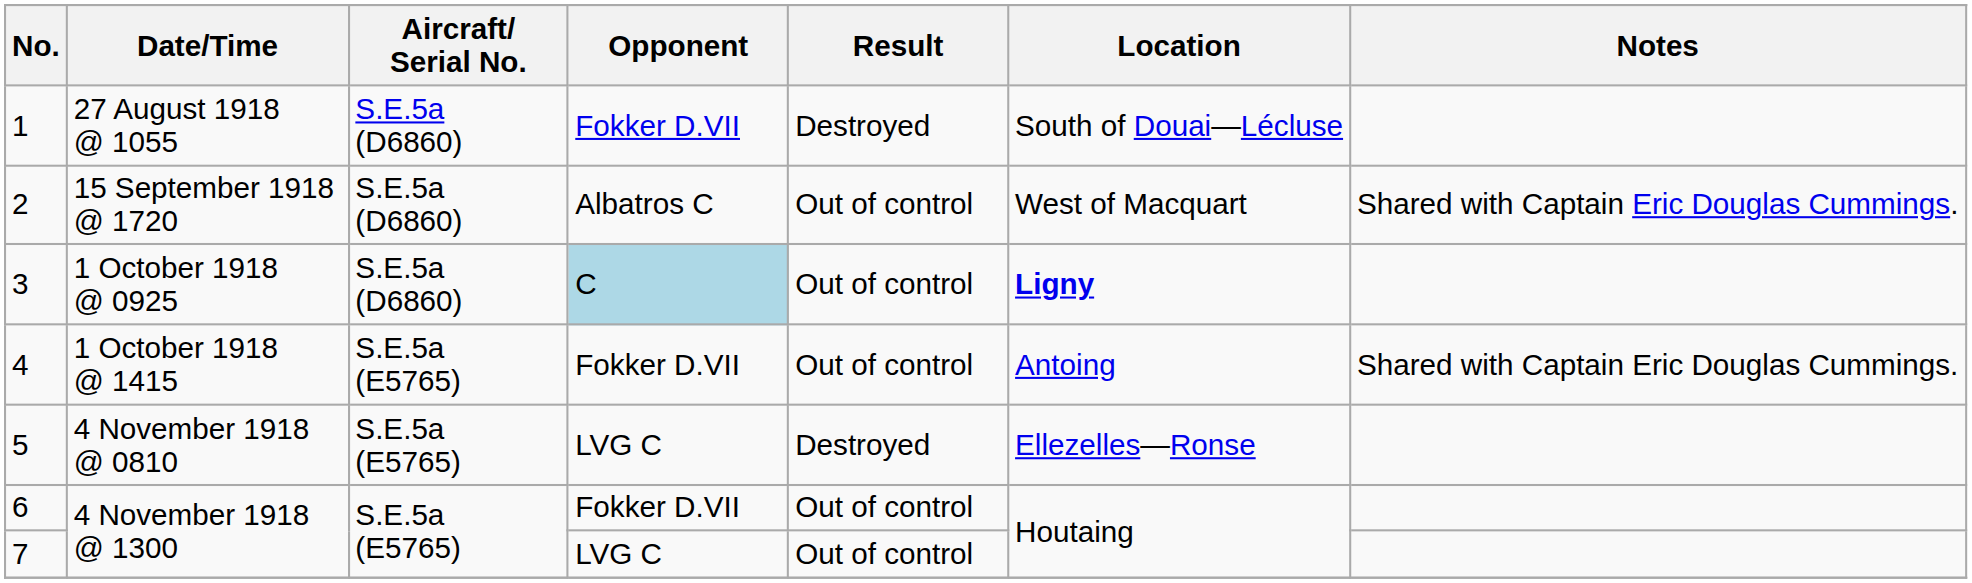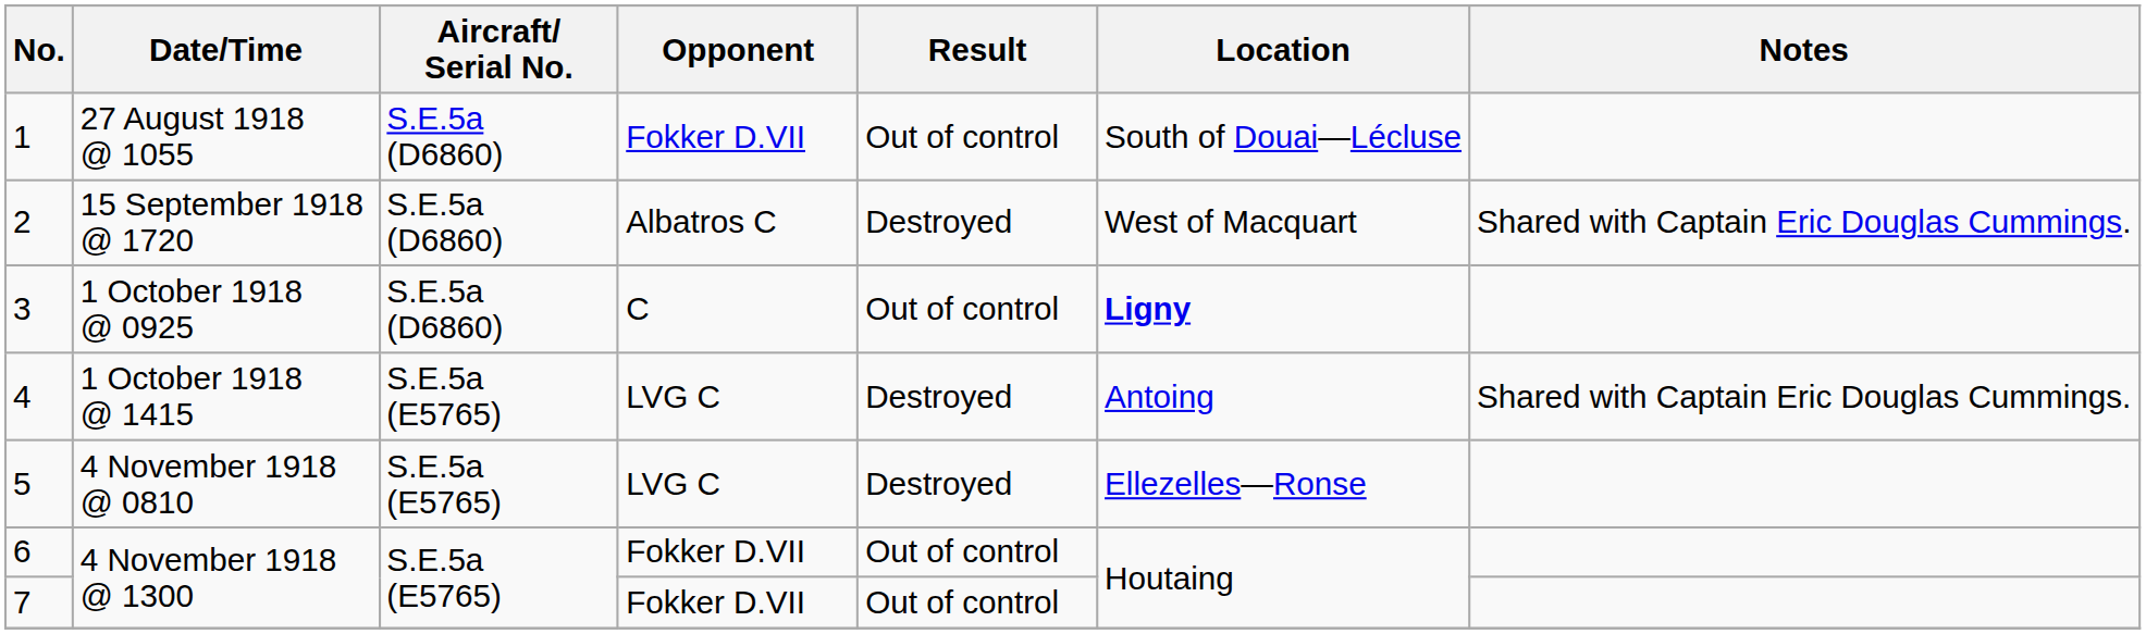 <table class="wikitable" style="font-size:90%;">
 <tr>
 </tr>
 <tr>
 <th>No.</th>
 <th width="130">Date/Time</th>
 <th width="100">Aircraft/<br>Serial No.</th>
 <th width="100">Opponent</th>
 <th width="100">Result</th>
 <th>Location</th>
 <th>Notes</th>
 </tr>
 <tr>
 <td>1</td>
 <td>27 August 1918<br>@ 1055</td>
 <td><a href='#'>S.E.5a</a><br>(D6860)</td>
 <td><a href='#'>Fokker D.VII</a></td>
-<td>Destroyed</td>
+<td>Out of control</td>
 <td>South of <a href='#'>Douai</a>—<a href='#'>Lécluse</a></td>
 <td></td>
 </tr>
 <tr>
 <td>2</td>
 <td>15 September 1918<br>@ 1720</td>
 <td>S.E.5a<br>(D6860)</td>
 <td>Albatros C</td>
-<td>Out of control</td>
+<td>Destroyed</td>
 <td>West of Macquart</td>
 <td>Shared with Captain <a href='#'>Eric Douglas Cummings</a>.</td>
 </tr>
 <tr>
 <td>3</td>
 <td>1 October 1918<br>@ 0925</td>
 <td>S.E.5a<br>(D6860)</td>
-<td style="background: lightblue;">C</td>
+<td>C</td>
 <td>Out of control</td>
 <td><strong><a href='#'>Ligny</a></strong></td>
 <td></td>
 </tr>
 <tr>
 <td>4</td>
 <td>1 October 1918<br>@ 1415</td>
 <td>S.E.5a<br>(E5765)</td>
-<td>Fokker D.VII</td>
-<td>Out of control</td>
+<td>LVG C</td>
+<td>Destroyed</td>
 <td><a href='#'>Antoing</a></td>
 <td>Shared with Captain Eric Douglas Cummings.</td>
 </tr>
 <tr>
 <td>5</td>
 <td>4 November 1918<br>@ 0810</td>
 <td>S.E.5a<br>(E5765)</td>
 <td>LVG C</td>
 <td>Destroyed</td>
 <td><a href='#'>Ellezelles</a>—<a href='#'>Ronse</a></td>
 <td></td>
 </tr>
 <tr>
 <td>6</td>
 <td rowspan="2">4 November 1918<br>@ 1300</td>
 <td rowspan="2">S.E.5a<br>(E5765)</td>
 <td>Fokker D.VII</td>
 <td>Out of control</td>
 <td rowspan="2">Houtaing</td>
 <td></td>
 </tr>
 <tr>
 <td>7</td>
-<td>LVG C</td>
+<td>Fokker D.VII</td>
 <td>Out of control</td>
 <td></td>
 </tr>
 <tr>
 </tr>
 </table>
